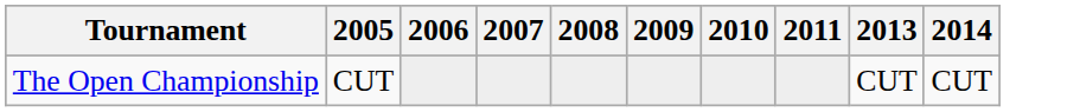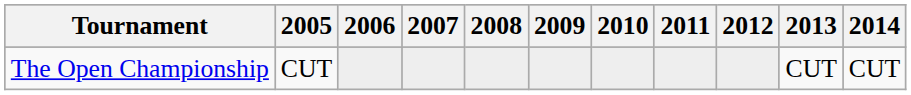 <table class="wikitable" style="font-size:95%;text-align:center;">
 <tr>
 <th>Tournament</th>
 <th>2005</th>
 <th>2006</th>
 <th>2007</th>
 <th>2008</th>
 <th>2009</th>
 <th>2010</th>
 <th>2011</th>
+<th>2012</th>
 <th>2013</th>
 <th>2014</th>
 </tr>
 <tr>
 <td align=left><a href='#'>The Open Championship</a></td>
 <td>CUT</td>
 <td style="background:#eeeeee;"></td>
 <td style="background:#eeeeee;"></td>
 <td style="background:#eeeeee;"></td>
 <td style="background:#eeeeee;"></td>
 <td style="background:#eeeeee;"></td>
 <td style="background:#eeeeee;"></td>
+<td style="background:#eeeeee;"></td>
 <td>CUT</td>
 <td>CUT</td>
 </tr>
 </table>
